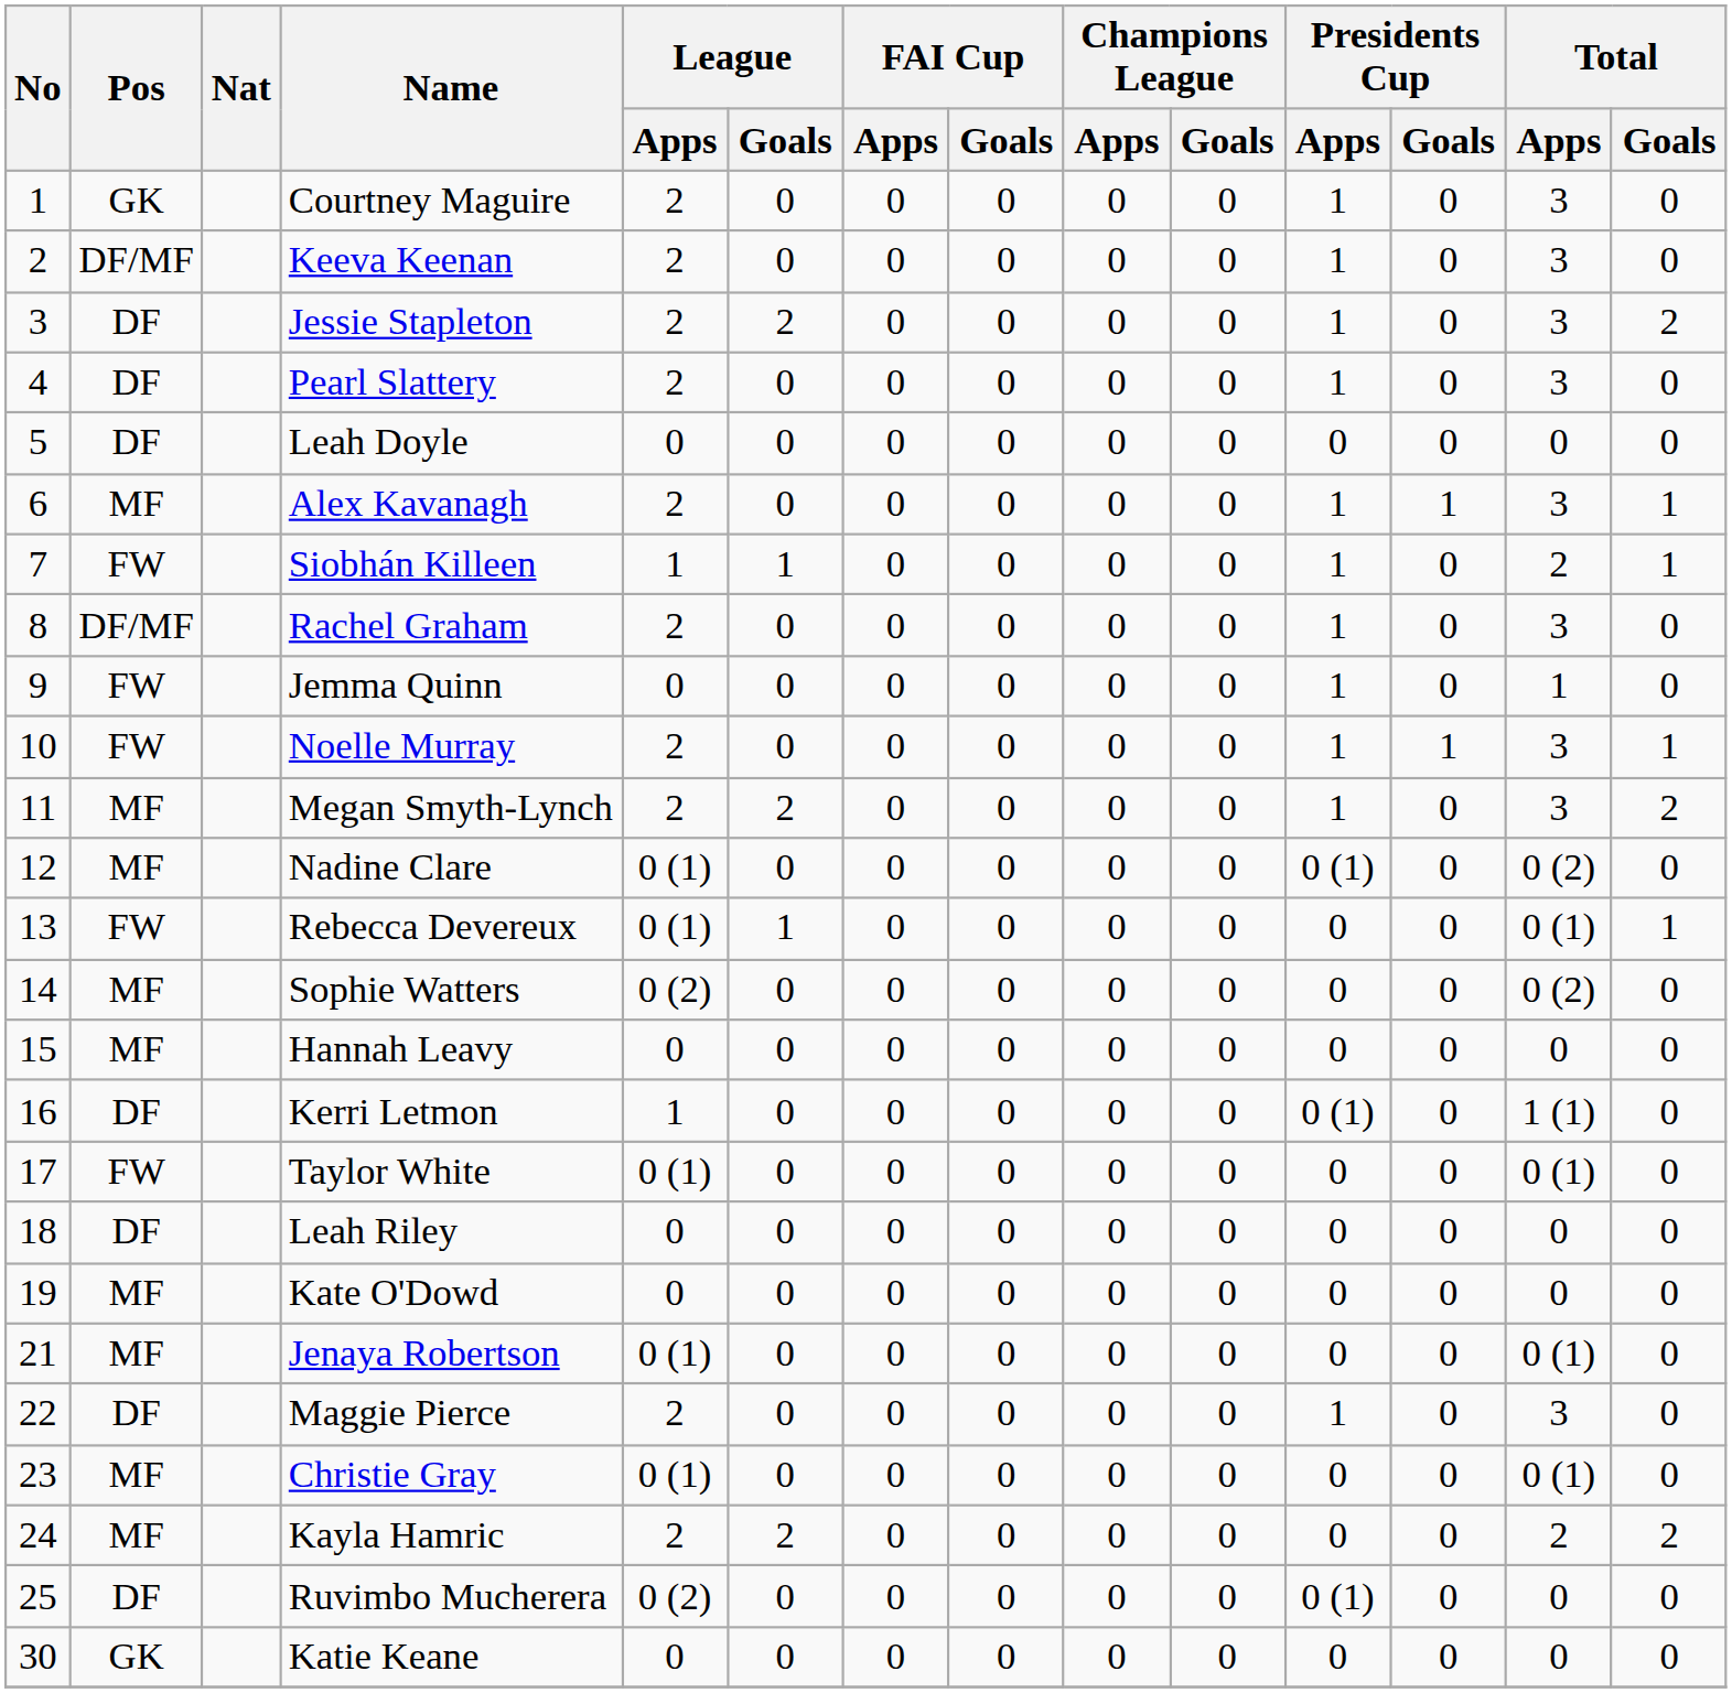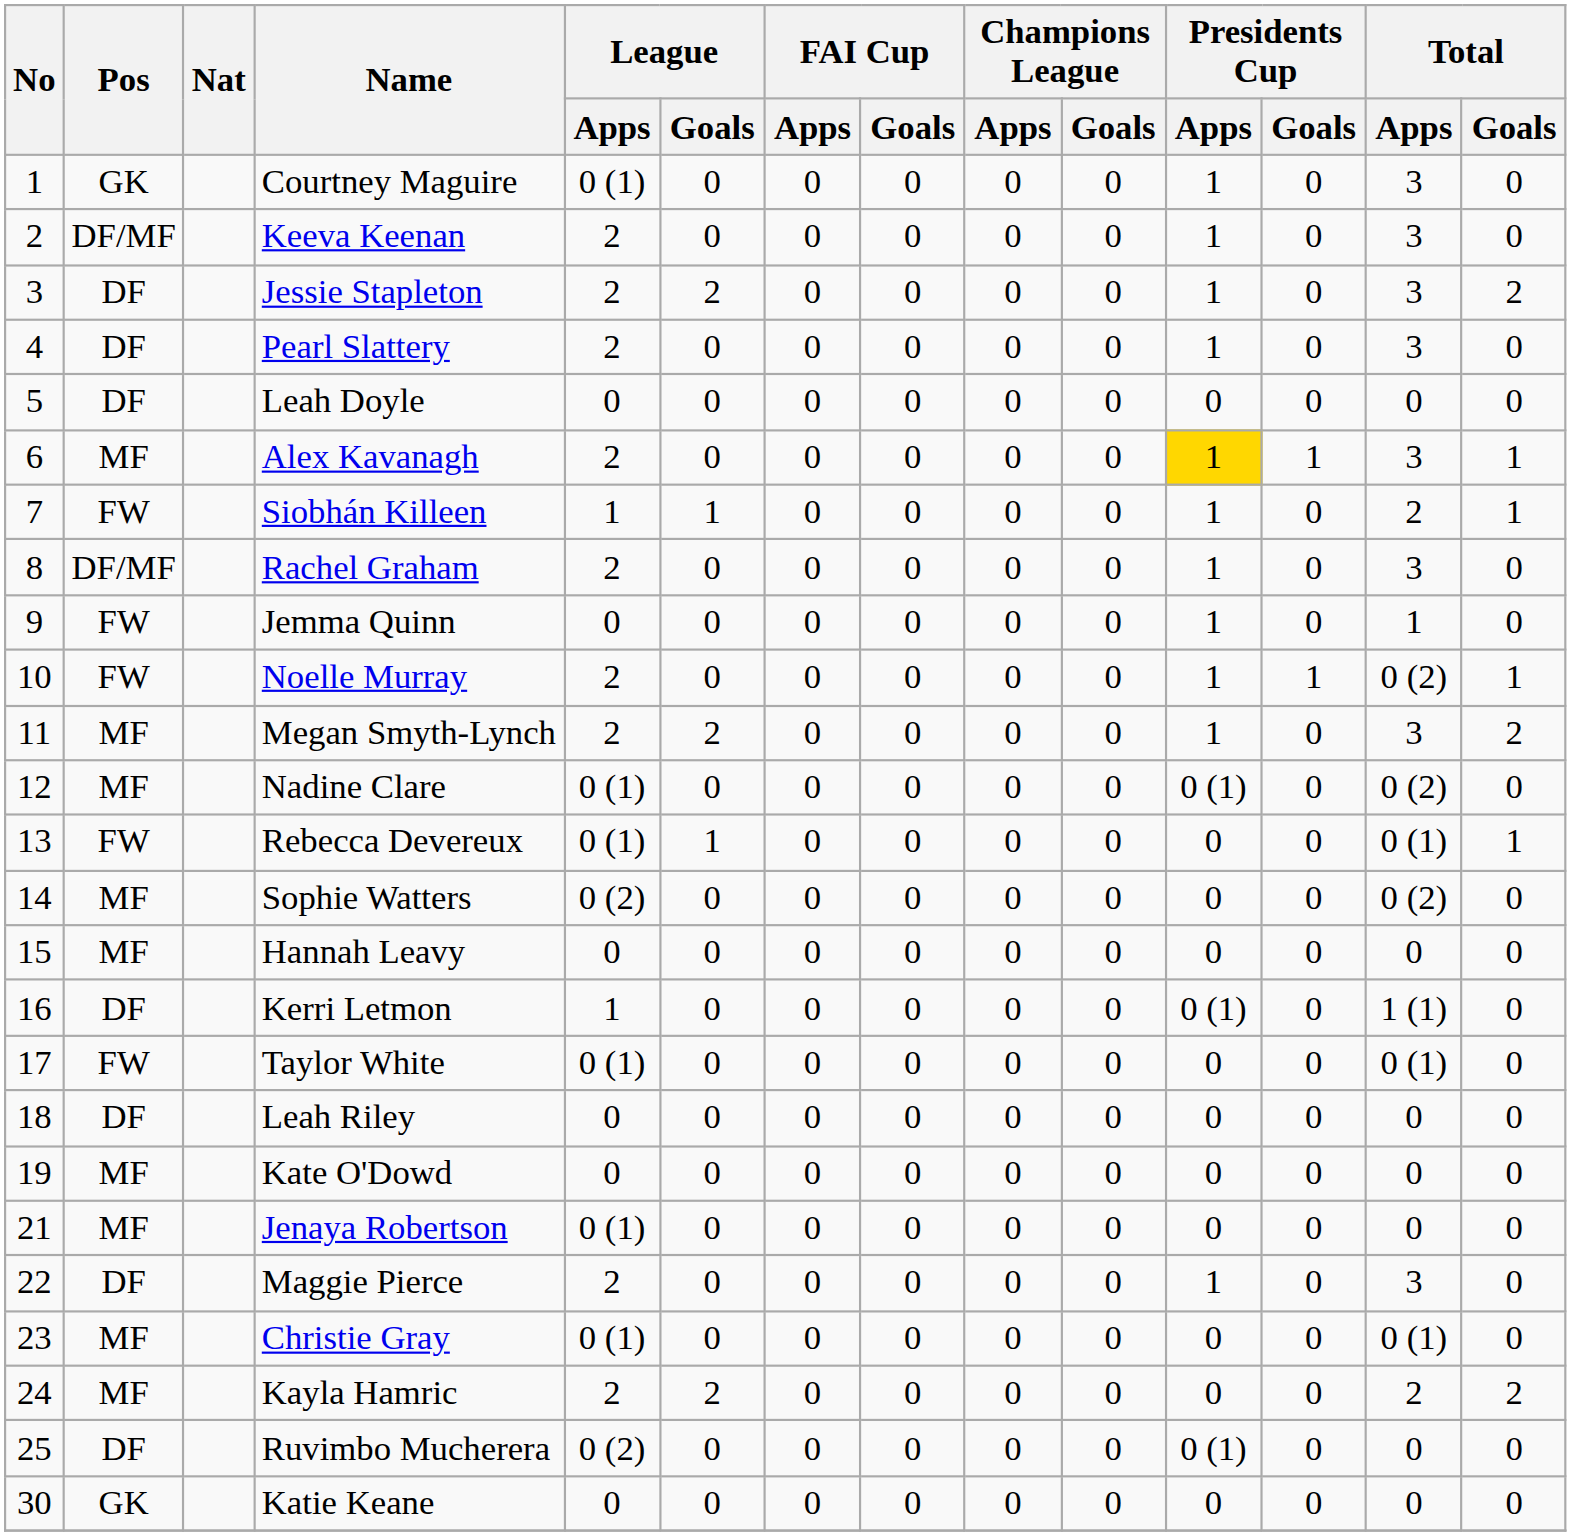 <table class="wikitable" style="text-align:center">
 <tr>
 <th rowspan="2">No</th>
 <th rowspan="2">Pos</th>
 <th rowspan="2">Nat</th>
 <th rowspan="2">Name</th>
 <th colspan="2" style="width:85px;">League</th>
 <th colspan="2" style="width:85px;">FAI Cup</th>
 <th colspan="2" style="width:85px;">Champions League</th>
 <th colspan="2" style="width:85px;">Presidents Cup</th>
 <th colspan="2" style="width:85px;">Total</th>
 </tr>
 <tr>
 <th>Apps</th>
 <th>Goals</th>
 <th>Apps</th>
 <th>Goals</th>
 <th>Apps</th>
 <th>Goals</th>
 <th>Apps</th>
 <th>Goals</th>
 <th>Apps</th>
 <th>Goals</th>
 </tr>
 <tr>
 <td>1</td>
 <td>GK</td>
 <td></td>
 <td style="text-align:left;">Courtney Maguire</td>
-<td>2</td>
+<td>0 (1)</td>
 <td>0</td>
 <td>0</td>
 <td>0</td>
 <td>0</td>
 <td>0</td>
 <td>1</td>
 <td>0</td>
 <td>3</td>
 <td>0</td>
 </tr>
 <tr>
 <td>2</td>
 <td>DF/MF</td>
 <td></td>
 <td style="text-align:left;"><a href='#'>Keeva Keenan</a></td>
 <td>2</td>
 <td>0</td>
 <td>0</td>
 <td>0</td>
 <td>0</td>
 <td>0</td>
 <td>1</td>
 <td>0</td>
 <td>3</td>
 <td>0</td>
 </tr>
 <tr>
 <td>3</td>
 <td>DF</td>
 <td></td>
 <td style="text-align:left;"><a href='#'>Jessie Stapleton</a></td>
 <td>2</td>
 <td>2</td>
 <td>0</td>
 <td>0</td>
 <td>0</td>
 <td>0</td>
 <td>1</td>
 <td>0</td>
 <td>3</td>
 <td>2</td>
 </tr>
 <tr>
 <td>4</td>
 <td>DF</td>
 <td></td>
 <td style="text-align:left;"><a href='#'>Pearl Slattery</a></td>
 <td>2</td>
 <td>0</td>
 <td>0</td>
 <td>0</td>
 <td>0</td>
 <td>0</td>
 <td>1</td>
 <td>0</td>
 <td>3</td>
 <td>0</td>
 </tr>
 <tr>
 <td>5</td>
 <td>DF</td>
 <td></td>
 <td style="text-align:left;">Leah Doyle</td>
 <td>0</td>
 <td>0</td>
 <td>0</td>
 <td>0</td>
 <td>0</td>
 <td>0</td>
 <td>0</td>
 <td>0</td>
 <td>0</td>
 <td>0</td>
 </tr>
 <tr>
 <td>6</td>
 <td>MF</td>
 <td></td>
 <td style="text-align:left;"><a href='#'>Alex Kavanagh</a></td>
 <td>2</td>
 <td>0</td>
 <td>0</td>
 <td>0</td>
 <td>0</td>
 <td>0</td>
-<td>1</td>
+<td style="background: gold;">1</td>
 <td>1</td>
 <td>3</td>
 <td>1</td>
 </tr>
 <tr>
 <td>7</td>
 <td>FW</td>
 <td></td>
 <td style="text-align:left;"><a href='#'>Siobhán Killeen</a></td>
 <td>1</td>
 <td>1</td>
 <td>0</td>
 <td>0</td>
 <td>0</td>
 <td>0</td>
 <td>1</td>
 <td>0</td>
 <td>2</td>
 <td>1</td>
 </tr>
 <tr>
 <td>8</td>
 <td>DF/MF</td>
 <td></td>
 <td style="text-align:left;"><a href='#'>Rachel Graham</a></td>
 <td>2</td>
 <td>0</td>
 <td>0</td>
 <td>0</td>
 <td>0</td>
 <td>0</td>
 <td>1</td>
 <td>0</td>
 <td>3</td>
 <td>0</td>
 </tr>
 <tr>
 <td>9</td>
 <td>FW</td>
 <td></td>
 <td style="text-align:left;">Jemma Quinn</td>
 <td>0</td>
 <td>0</td>
 <td>0</td>
 <td>0</td>
 <td>0</td>
 <td>0</td>
 <td>1</td>
 <td>0</td>
 <td>1</td>
 <td>0</td>
 </tr>
 <tr>
 <td>10</td>
 <td>FW</td>
 <td></td>
 <td style="text-align:left;"><a href='#'>Noelle Murray</a></td>
 <td>2</td>
 <td>0</td>
 <td>0</td>
 <td>0</td>
 <td>0</td>
 <td>0</td>
 <td>1</td>
 <td>1</td>
-<td>3</td>
+<td>0 (2)</td>
 <td>1</td>
 </tr>
 <tr>
 <td>11</td>
 <td>MF</td>
 <td></td>
 <td style="text-align:left;">Megan Smyth-Lynch</td>
 <td>2</td>
 <td>2</td>
 <td>0</td>
 <td>0</td>
 <td>0</td>
 <td>0</td>
 <td>1</td>
 <td>0</td>
 <td>3</td>
 <td>2</td>
 </tr>
 <tr>
 <td>12</td>
 <td>MF</td>
 <td></td>
 <td style="text-align:left;">Nadine Clare</td>
 <td>0 (1)</td>
 <td>0</td>
 <td>0</td>
 <td>0</td>
 <td>0</td>
 <td>0</td>
 <td>0 (1)</td>
 <td>0</td>
 <td>0 (2)</td>
 <td>0</td>
 </tr>
 <tr>
 <td>13</td>
 <td>FW</td>
 <td></td>
 <td style="text-align:left;">Rebecca Devereux</td>
 <td>0 (1)</td>
 <td>1</td>
 <td>0</td>
 <td>0</td>
 <td>0</td>
 <td>0</td>
 <td>0</td>
 <td>0</td>
 <td>0 (1)</td>
 <td>1</td>
 </tr>
 <tr>
 <td>14</td>
 <td>MF</td>
 <td></td>
 <td style="text-align:left;">Sophie Watters</td>
 <td>0 (2)</td>
 <td>0</td>
 <td>0</td>
 <td>0</td>
 <td>0</td>
 <td>0</td>
 <td>0</td>
 <td>0</td>
 <td>0 (2)</td>
 <td>0</td>
 </tr>
 <tr>
 <td>15</td>
 <td>MF</td>
 <td></td>
 <td style="text-align:left;">Hannah Leavy</td>
 <td>0</td>
 <td>0</td>
 <td>0</td>
 <td>0</td>
 <td>0</td>
 <td>0</td>
 <td>0</td>
 <td>0</td>
 <td>0</td>
 <td>0</td>
 </tr>
 <tr>
 <td>16</td>
 <td>DF</td>
 <td></td>
 <td style="text-align:left;">Kerri Letmon</td>
 <td>1</td>
 <td>0</td>
 <td>0</td>
 <td>0</td>
 <td>0</td>
 <td>0</td>
 <td>0 (1)</td>
 <td>0</td>
 <td>1 (1)</td>
 <td>0</td>
 </tr>
 <tr>
 <td>17</td>
 <td>FW</td>
 <td></td>
 <td style="text-align:left;">Taylor White</td>
 <td>0 (1)</td>
 <td>0</td>
 <td>0</td>
 <td>0</td>
 <td>0</td>
 <td>0</td>
 <td>0</td>
 <td>0</td>
 <td>0 (1)</td>
 <td>0</td>
 </tr>
 <tr>
 <td>18</td>
 <td>DF</td>
 <td></td>
 <td style="text-align:left;">Leah Riley</td>
 <td>0</td>
 <td>0</td>
 <td>0</td>
 <td>0</td>
 <td>0</td>
 <td>0</td>
 <td>0</td>
 <td>0</td>
 <td>0</td>
 <td>0</td>
 </tr>
 <tr>
 <td>19</td>
 <td>MF</td>
 <td></td>
 <td style="text-align:left;">Kate O'Dowd</td>
 <td>0</td>
 <td>0</td>
 <td>0</td>
 <td>0</td>
 <td>0</td>
 <td>0</td>
 <td>0</td>
 <td>0</td>
 <td>0</td>
 <td>0</td>
 </tr>
 <tr>
 <td>21</td>
 <td>MF</td>
 <td></td>
 <td style="text-align:left;"><a href='#'>Jenaya Robertson</a></td>
 <td>0 (1)</td>
 <td>0</td>
 <td>0</td>
 <td>0</td>
 <td>0</td>
 <td>0</td>
 <td>0</td>
 <td>0</td>
-<td>0 (1)</td>
+<td>0</td>
 <td>0</td>
 </tr>
 <tr>
 <td>22</td>
 <td>DF</td>
 <td></td>
 <td style="text-align:left;">Maggie Pierce</td>
 <td>2</td>
 <td>0</td>
 <td>0</td>
 <td>0</td>
 <td>0</td>
 <td>0</td>
 <td>1</td>
 <td>0</td>
 <td>3</td>
 <td>0</td>
 </tr>
 <tr>
 <td>23</td>
 <td>MF</td>
 <td></td>
 <td style="text-align:left;"><a href='#'>Christie Gray</a></td>
 <td>0 (1)</td>
 <td>0</td>
 <td>0</td>
 <td>0</td>
 <td>0</td>
 <td>0</td>
 <td>0</td>
 <td>0</td>
 <td>0 (1)</td>
 <td>0</td>
 </tr>
 <tr>
 <td>24</td>
 <td>MF</td>
 <td></td>
 <td style="text-align:left;">Kayla Hamric</td>
 <td>2</td>
 <td>2</td>
 <td>0</td>
 <td>0</td>
 <td>0</td>
 <td>0</td>
 <td>0</td>
 <td>0</td>
 <td>2</td>
 <td>2</td>
 </tr>
 <tr>
 <td>25</td>
 <td>DF</td>
 <td></td>
 <td style="text-align:left;">Ruvimbo Mucherera</td>
 <td>0 (2)</td>
 <td>0</td>
 <td>0</td>
 <td>0</td>
 <td>0</td>
 <td>0</td>
 <td>0 (1)</td>
 <td>0</td>
 <td>0</td>
 <td>0</td>
 </tr>
 <tr>
 <td>30</td>
 <td>GK</td>
 <td></td>
 <td style="text-align:left;">Katie Keane</td>
 <td>0</td>
 <td>0</td>
 <td>0</td>
 <td>0</td>
 <td>0</td>
 <td>0</td>
 <td>0</td>
 <td>0</td>
 <td>0</td>
 <td>0</td>
 </tr>
 <tr>
 </tr>
 </table>
